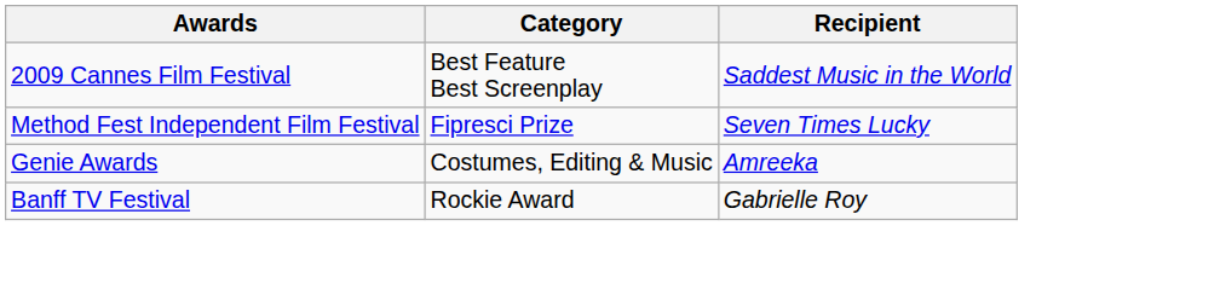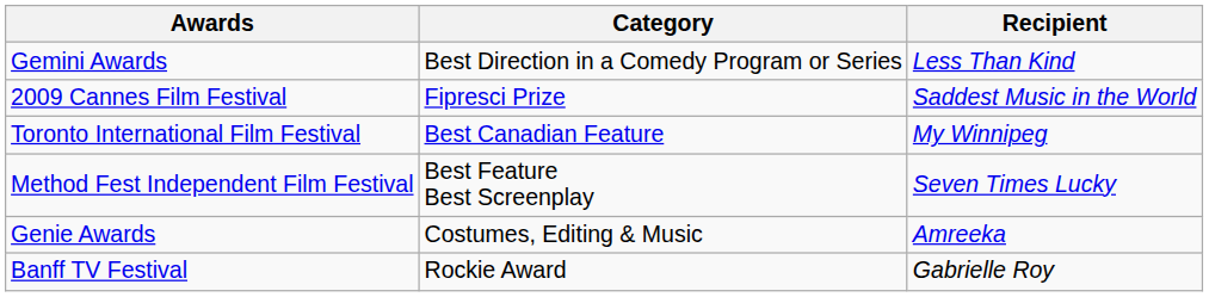 <table class="wikitable">
 <tr>
 <th>Awards</th>
 <th>Category</th>
 <th>Recipient</th>
 </tr>
 <tr>
+<td><a href='#'>Gemini Awards</a></td>
+<td>Best Direction in a Comedy Program or Series</td>
+<td><em><a href='#'>Less Than Kind</a></em></td>
+</tr>
+<tr>
 <td><a href='#'>2009 Cannes Film Festival</a></td>
-<td>Best Feature<br>Best Screenplay</td>
+<td><a href='#'>Fipresci Prize</a></td>
 <td><em><a href='#'>Saddest Music in the World</a></em></td>
 </tr>
 <tr>
+<td><a href='#'>Toronto International Film Festival</a></td>
+<td><a href='#'>Best Canadian Feature</a></td>
+<td><em><a href='#'>My Winnipeg</a></em></td>
+</tr>
+<tr>
 <td><a href='#'>Method Fest Independent Film Festival</a></td>
-<td><a href='#'>Fipresci Prize</a></td>
+<td>Best Feature<br>Best Screenplay</td>
 <td><em><a href='#'>Seven Times Lucky</a></em></td>
 </tr>
 <tr>
 <td><a href='#'>Genie Awards</a></td>
 <td>Costumes, Editing & Music</td>
 <td><em><a href='#'>Amreeka</a></em></td>
 </tr>
 <tr>
 <td><a href='#'>Banff TV Festival</a></td>
 <td>Rockie Award</td>
 <td><em>Gabrielle Roy</em></td>
 </tr>
 </table>
